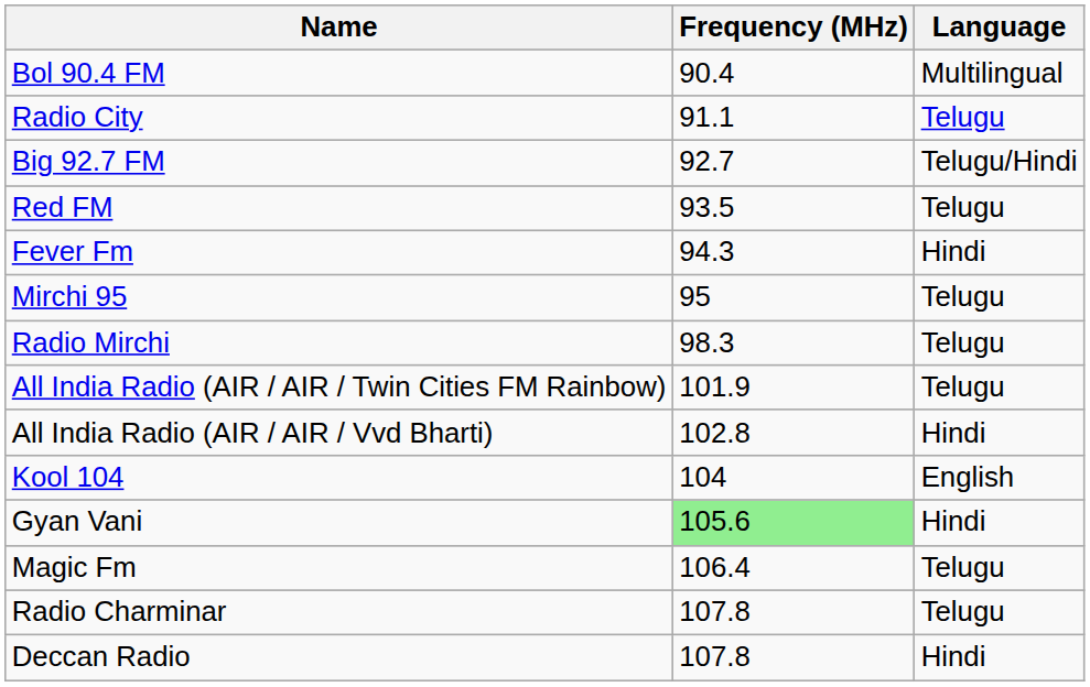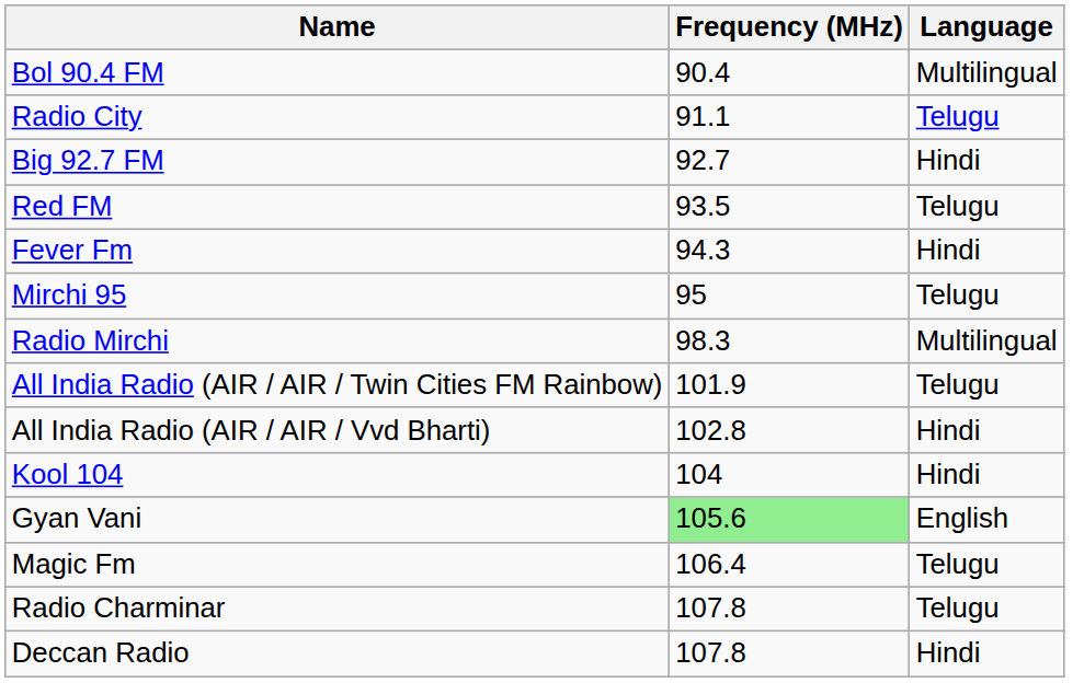 <table class="wikitable">
 <tr>
 <th>Name</th>
 <th>Frequency (MHz)</th>
 <th>Language</th>
 </tr>
 <tr>
 <td><a href='#'>Bol 90.4 FM</a></td>
 <td>90.4</td>
 <td>Multilingual</td>
 </tr>
 <tr>
 <td><a href='#'>Radio City</a></td>
 <td>91.1</td>
 <td><a href='#'>Telugu</a></td>
 </tr>
 <tr>
 <td><a href='#'>Big 92.7 FM</a></td>
 <td>92.7</td>
-<td>Telugu/Hindi</td>
+<td>Hindi</td>
 </tr>
 <tr>
 <td><a href='#'>Red FM</a></td>
 <td>93.5</td>
 <td>Telugu</td>
 </tr>
 <tr>
 <td><a href='#'>Fever Fm</a></td>
 <td>94.3</td>
 <td>Hindi</td>
 </tr>
 <tr>
 <td><a href='#'>Mirchi 95</a></td>
 <td>95</td>
 <td>Telugu</td>
 </tr>
 <tr>
 <td><a href='#'>Radio Mirchi</a></td>
 <td>98.3</td>
-<td>Telugu</td>
+<td>Multilingual</td>
 </tr>
 <tr>
 <td><a href='#'>All India Radio</a> (AIR / AIR / Twin Cities FM Rainbow)</td>
 <td>101.9</td>
 <td>Telugu</td>
 </tr>
 <tr>
 <td>All India Radio (AIR / AIR / Vvd Bharti)</td>
 <td>102.8</td>
 <td>Hindi</td>
 </tr>
 <tr>
 <td><a href='#'>Kool 104</a></td>
 <td>104</td>
-<td>English</td>
+<td>Hindi</td>
 </tr>
 <tr>
 <td>Gyan Vani</td>
 <td style="background: lightgreen;">105.6</td>
-<td>Hindi</td>
+<td>English</td>
 </tr>
 <tr>
 <td>Magic Fm</td>
 <td>106.4</td>
 <td>Telugu</td>
 </tr>
 <tr>
 <td>Radio Charminar</td>
 <td>107.8</td>
 <td>Telugu</td>
 </tr>
 <tr>
 <td>Deccan Radio</td>
 <td>107.8</td>
 <td>Hindi</td>
 </tr>
 </table>
